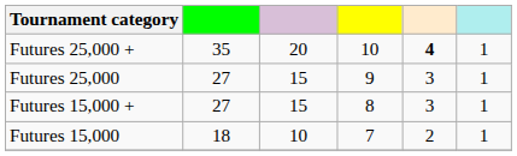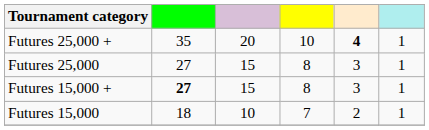 <table class="wikitable" style="text-align:center">
 <tr>
 <th>Tournament category</th>
 <th style="width:60px; background:lime;"></th>
 <th style="width:60px; background:thistle;"></th>
 <th style="width:50px; background:#ff0;"></th>
 <th style="width:40px; background:#ffebcd;"></th>
 <th style="width:40px; background:#afeeee;"></th>
 </tr>
 <tr>
 <td align="left">Futures 25,000 +</td>
 <td>35</td>
 <td>20</td>
 <td>10</td>
 <td><strong>4</strong></td>
 <td>1</td>
 </tr>
 <tr>
 <td align="left">Futures 25,000</td>
 <td>27</td>
 <td>15</td>
-<td>9</td>
+<td>8</td>
 <td>3</td>
 <td>1</td>
 </tr>
 <tr>
 <td align="left">Futures 15,000 +</td>
-<td>27</td>
+<td><strong>27</strong></td>
 <td>15</td>
 <td>8</td>
 <td>3</td>
 <td>1</td>
 </tr>
 <tr>
 <td align="left">Futures 15,000</td>
 <td>18</td>
 <td>10</td>
 <td>7</td>
 <td>2</td>
 <td>1</td>
 </tr>
 <tr>
 </tr>
 </table>
